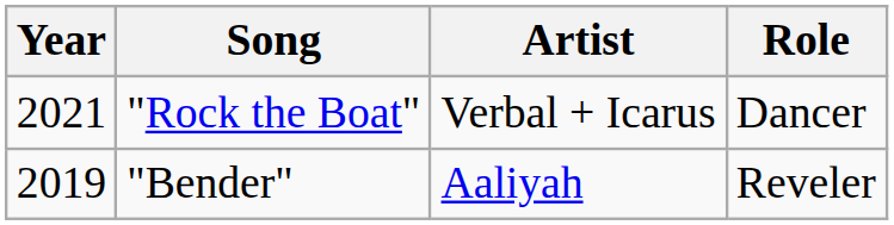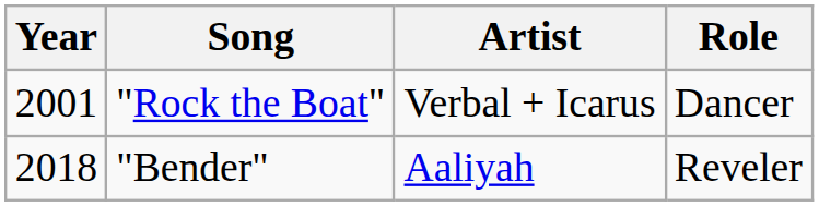 <table class="wikitable sortable">
 <tr>
 <th>Year</th>
 <th>Song</th>
 <th>Artist</th>
 <th>Role</th>
 </tr>
 <tr>
-<td>2021</td>
+<td>2001</td>
 <td>"<a href='#'>Rock the Boat</a>"</td>
 <td>Verbal + Icarus</td>
 <td>Dancer</td>
 </tr>
 <tr>
-<td>2019</td>
+<td>2018</td>
 <td>"Bender"</td>
 <td><a href='#'>Aaliyah</a></td>
 <td>Reveler</td>
 </tr>
 </table>
